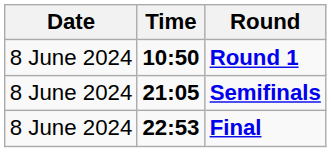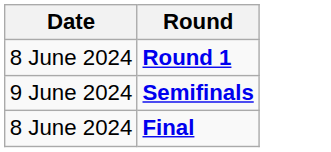 <table class="wikitable">
 <tr>
 <th>Date</th>
-<th>Time</th>
 <th>Round</th>
 </tr>
 <tr>
 <td>8 June 2024</td>
-<td><strong>10:50</strong></td>
 <td><strong><a href='#'>Round 1</a></strong></td>
 </tr>
 <tr>
-<td>8 June 2024</td>
-<td><strong>21:05</strong></td>
+<td>9 June 2024</td>
 <td><strong><a href='#'>Semifinals</a></strong></td>
 </tr>
 <tr>
 <td>8 June 2024</td>
-<td><strong>22:53</strong></td>
 <td><strong><a href='#'>Final</a></strong></td>
 </tr>
 </table>
